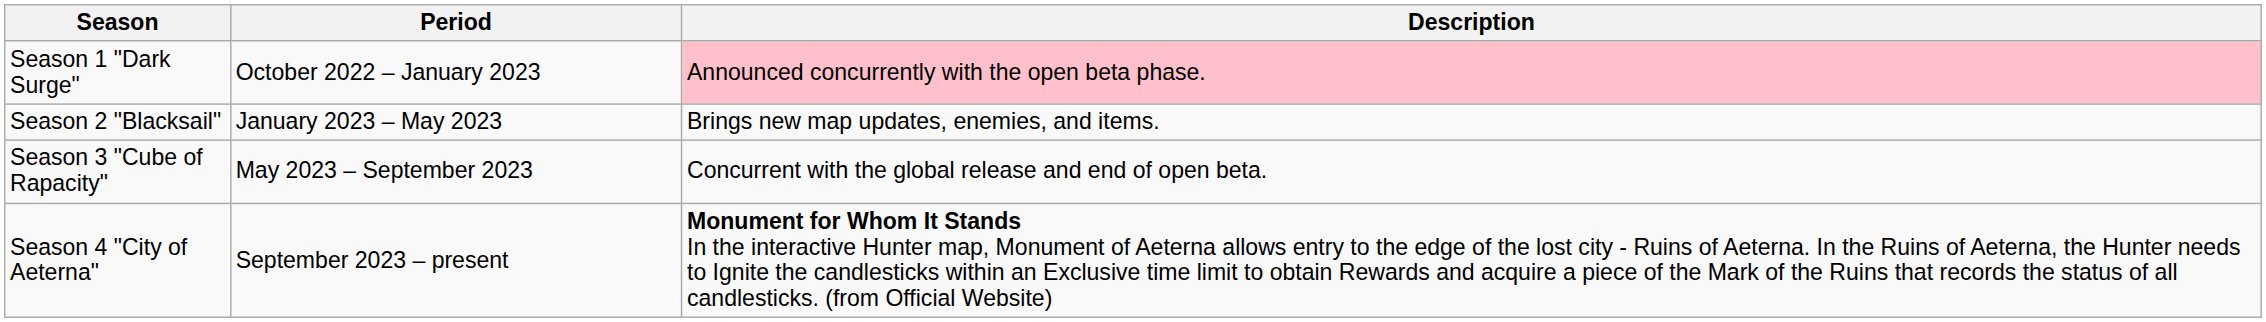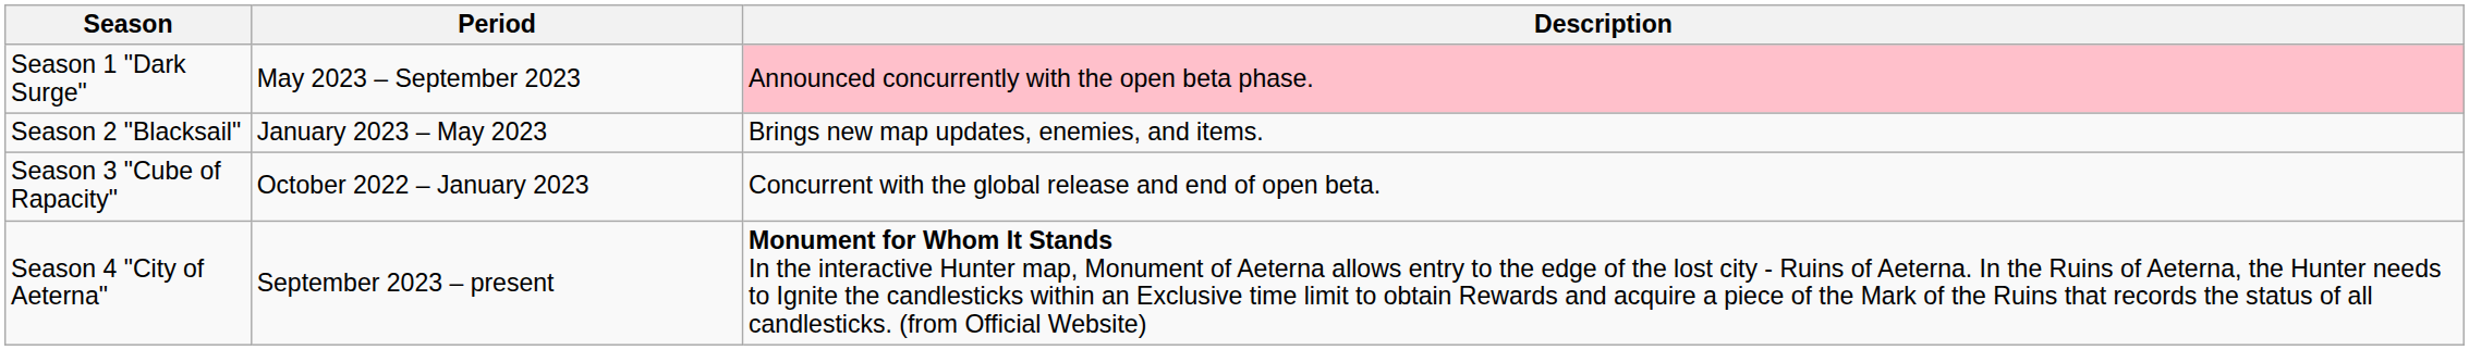 <table class="wikitable">
 <tr>
 <th width=10%>Season</th>
 <th>Period</th>
 <th width=70%>Description</th>
 </tr>
 <tr>
 <td>Season 1 "Dark Surge"</td>
-<td>October 2022 – January 2023</td>
+<td>May 2023 – September 2023</td>
 <td style="background: pink;">Announced concurrently with the open beta phase.</td>
 </tr>
 <tr>
 <td>Season 2 "Blacksail"</td>
 <td>January 2023 – May 2023</td>
 <td>Brings new map updates, enemies, and items.</td>
 </tr>
 <tr>
 <td>Season 3 "Cube of Rapacity"</td>
-<td>May 2023 – September 2023</td>
+<td>October 2022 – January 2023</td>
 <td>Concurrent with the global release and end of open beta.</td>
 </tr>
 <tr>
 <td>Season 4 "City of Aeterna"</td>
 <td>September 2023 – present</td>
 <td><strong>Monument for Whom It Stands</strong><br>In the interactive Hunter map, Monument of Aeterna allows entry to the edge of the lost city - Ruins of Aeterna. In the Ruins of Aeterna, the Hunter needs to Ignite the candlesticks within an Exclusive time limit to obtain Rewards and acquire a piece of the Mark of the Ruins that records the status of all candlesticks. (from Official Website)</td>
 </tr>
 </table>
